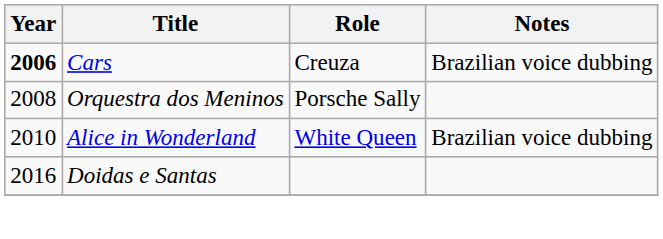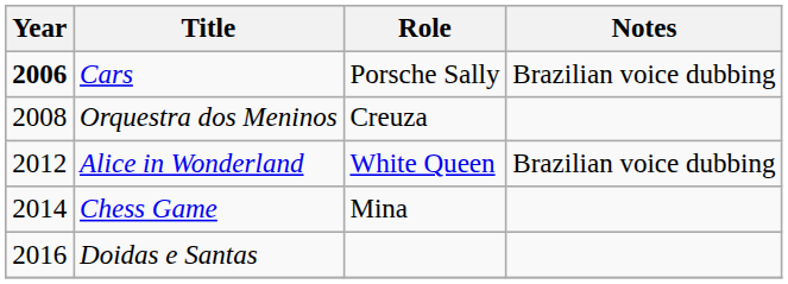 <table class="wikitable" style="font-size: 90%;">
 <tr>
 <th>Year</th>
 <th>Title</th>
 <th>Role</th>
 <th>Notes</th>
 </tr>
 <tr>
 <td><strong>2006</strong></td>
 <td><em><a href='#'>Cars</a></em></td>
-<td>Creuza</td>
+<td>Porsche Sally</td>
 <td>Brazilian voice dubbing</td>
 </tr>
 <tr>
 <td>2008</td>
 <td><em>Orquestra dos Meninos</em></td>
-<td>Porsche Sally</td>
+<td>Creuza</td>
 <td></td>
 </tr>
 <tr>
-<td>2010</td>
+<td>2012</td>
 <td><em><a href='#'>Alice in Wonderland</a></em></td>
 <td><a href='#'>White Queen</a></td>
 <td>Brazilian voice dubbing</td>
+</tr>
+<tr>
+<td>2014</td>
+<td><em><a href='#'>Chess Game</a></em></td>
+<td>Mina</td>
+<td></td>
 </tr>
 <tr>
 <td>2016</td>
 <td><em>Doidas e Santas</em></td>
 <td></td>
 <td></td>
 </tr>
 <tr>
 </tr>
 </table>
